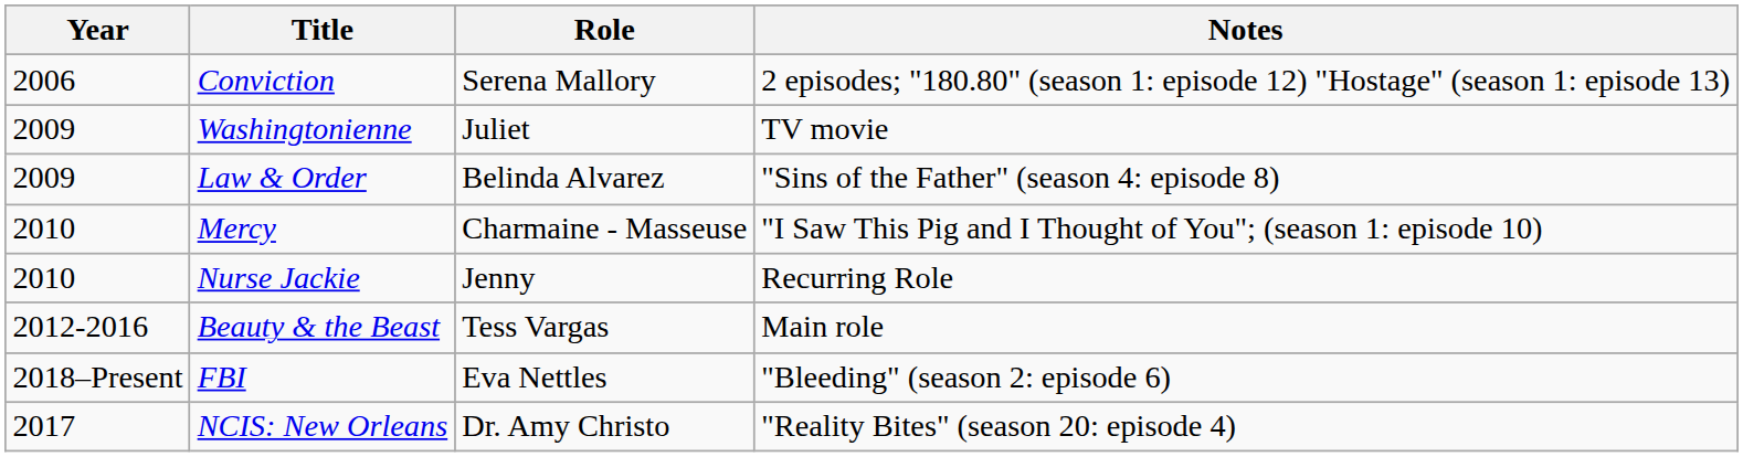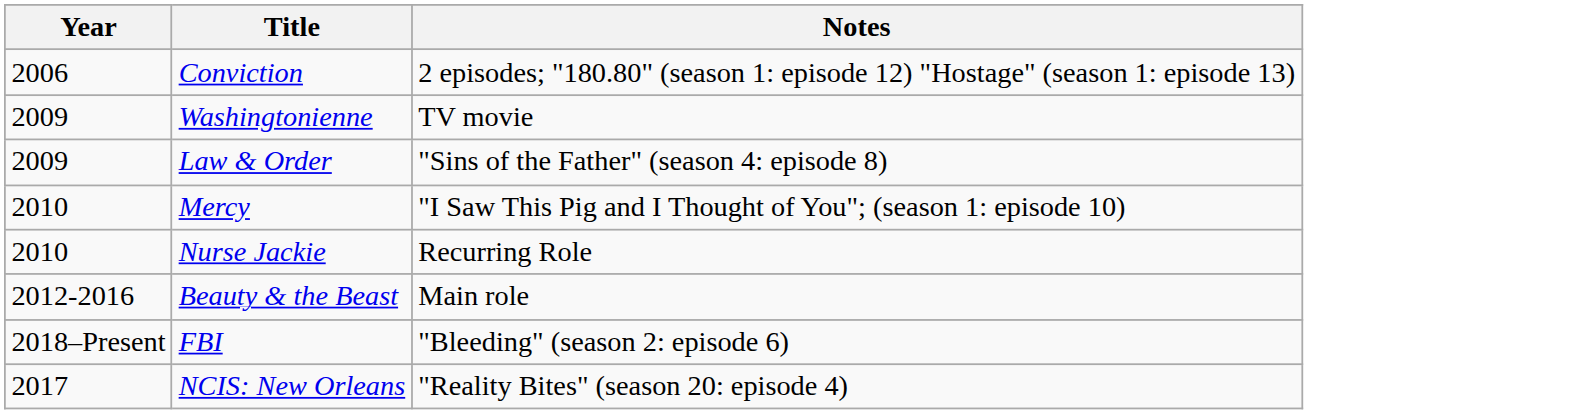 <table class="wikitable sortable">
 <tr>
 <th>Year</th>
 <th>Title</th>
-<th>Role</th>
 <th class="unsortable">Notes</th>
 </tr>
 <tr>
 <td>2006</td>
 <td><em><a href='#'>Conviction</a></em></td>
-<td>Serena Mallory</td>
 <td>2 episodes; "180.80" (season 1: episode 12) "Hostage" (season 1: episode 13)</td>
 </tr>
 <tr>
 <td>2009</td>
 <td><em><a href='#'>Washingtonienne</a></em></td>
-<td>Juliet</td>
 <td>TV movie</td>
 </tr>
 <tr>
 <td>2009</td>
 <td><em><a href='#'>Law & Order</a></em></td>
-<td>Belinda Alvarez</td>
 <td>"Sins of the Father" (season 4: episode 8)</td>
 </tr>
 <tr>
 <td>2010</td>
 <td><em><a href='#'>Mercy</a></em></td>
-<td>Charmaine - Masseuse</td>
 <td>"I Saw This Pig and I Thought of You"; (season 1: episode 10)</td>
 </tr>
 <tr>
 <td>2010</td>
 <td><em><a href='#'>Nurse Jackie</a></em></td>
-<td>Jenny</td>
 <td>Recurring Role</td>
 </tr>
 <tr>
 <td>2012-2016</td>
 <td><em><a href='#'>Beauty & the Beast</a></em></td>
-<td>Tess Vargas</td>
 <td>Main role</td>
 </tr>
 <tr>
 <td>2018–Present</td>
 <td><em><a href='#'>FBI</a></em></td>
-<td>Eva Nettles</td>
 <td>"Bleeding" (season 2: episode 6)</td>
 </tr>
 <tr>
 <td>2017</td>
 <td><em><a href='#'>NCIS: New Orleans</a></em></td>
-<td>Dr. Amy Christo</td>
 <td>"Reality Bites" (season 20: episode 4)</td>
 </tr>
 </table>
